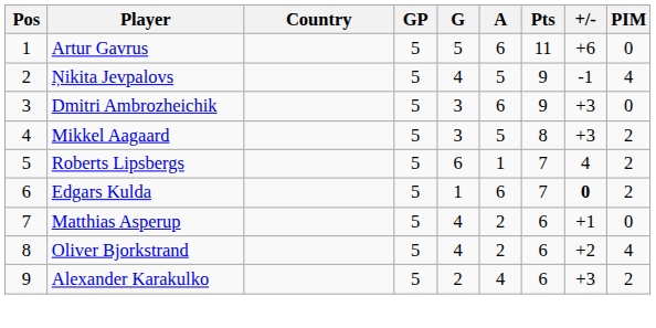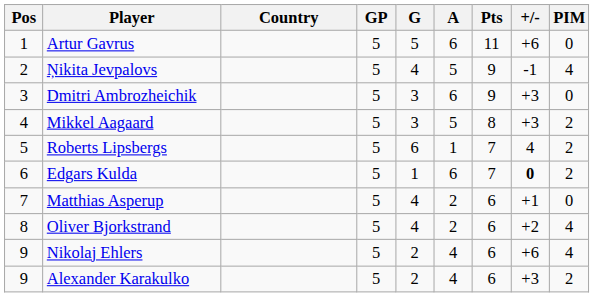 <table class="wikitable sortable" style="text-align: center;">
 <tr>
 <th width=30>Pos</th>
 <th width=165>Player</th>
 <th width=125>Country</th>
 <th width=30>GP</th>
 <th width=30>G</th>
 <th width=30>A</th>
 <th width=30>Pts</th>
 <th width=30>+/-</th>
 <th width=30>PIM</th>
 </tr>
 <tr>
 <td>1</td>
 <td align=left><a href='#'>Artur Gavrus</a></td>
 <td align=left></td>
 <td>5</td>
 <td>5</td>
 <td>6</td>
 <td>11</td>
 <td>+6</td>
 <td>0</td>
 </tr>
 <tr>
 <td>2</td>
 <td align=left><a href='#'>Ņikita Jevpalovs</a></td>
 <td align=left></td>
 <td>5</td>
 <td>4</td>
 <td>5</td>
 <td>9</td>
 <td>-1</td>
 <td>4</td>
 </tr>
 <tr>
 <td>3</td>
 <td align=left><a href='#'>Dmitri Ambrozheichik</a></td>
 <td align=left></td>
 <td>5</td>
 <td>3</td>
 <td>6</td>
 <td>9</td>
 <td>+3</td>
 <td>0</td>
 </tr>
 <tr>
 <td>4</td>
 <td align=left><a href='#'>Mikkel Aagaard</a></td>
 <td align=left></td>
 <td>5</td>
 <td>3</td>
 <td>5</td>
 <td>8</td>
 <td>+3</td>
 <td>2</td>
 </tr>
 <tr>
 <td>5</td>
 <td align=left><a href='#'>Roberts Lipsbergs</a></td>
 <td align=left></td>
 <td>5</td>
 <td>6</td>
 <td>1</td>
 <td>7</td>
 <td>4</td>
 <td>2</td>
 </tr>
 <tr>
 <td>6</td>
 <td align=left><a href='#'>Edgars Kulda</a></td>
 <td align=left></td>
 <td>5</td>
 <td>1</td>
 <td>6</td>
 <td>7</td>
 <td><strong>0</strong></td>
 <td>2</td>
 </tr>
 <tr>
 <td>7</td>
 <td align=left><a href='#'>Matthias Asperup</a></td>
 <td align=left></td>
 <td>5</td>
 <td>4</td>
 <td>2</td>
 <td>6</td>
 <td>+1</td>
 <td>0</td>
 </tr>
 <tr>
 <td>8</td>
 <td align=left><a href='#'>Oliver Bjorkstrand</a></td>
 <td align=left></td>
 <td>5</td>
 <td>4</td>
 <td>2</td>
 <td>6</td>
 <td>+2</td>
 <td>4</td>
 </tr>
 <tr>
 <td>9</td>
+<td align=left><a href='#'>Nikolaj Ehlers</a></td>
+<td align=left></td>
+<td>5</td>
+<td>2</td>
+<td>4</td>
+<td>6</td>
+<td>+6</td>
+<td>4</td>
+</tr>
+<tr>
+<td>9</td>
 <td align=left><a href='#'>Alexander Karakulko</a></td>
 <td align=left></td>
 <td>5</td>
 <td>2</td>
 <td>4</td>
 <td>6</td>
 <td>+3</td>
 <td>2</td>
 </tr>
 </table>
